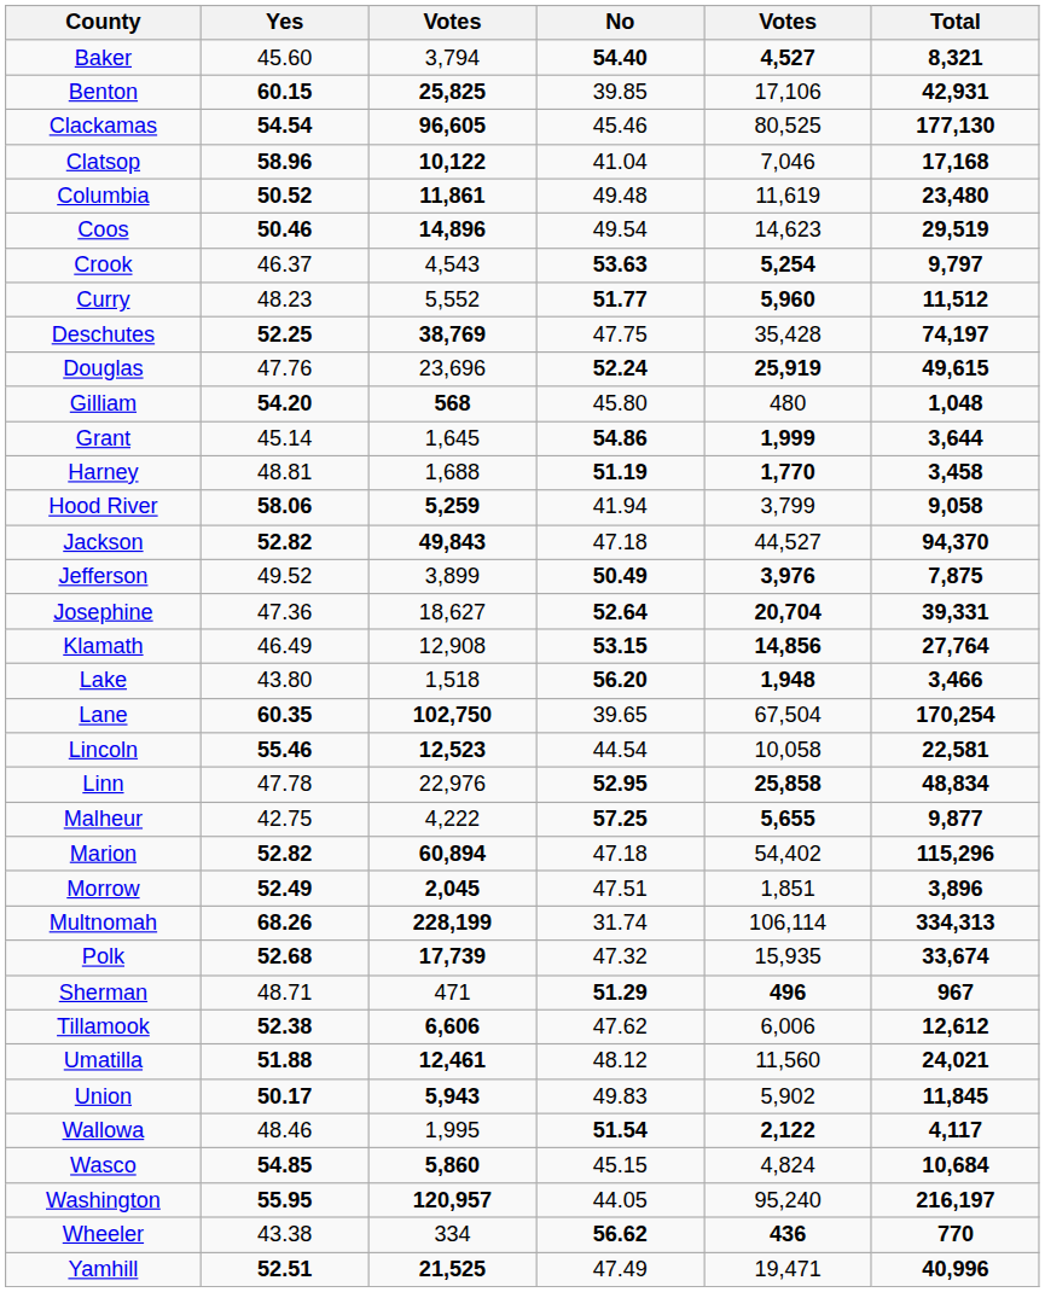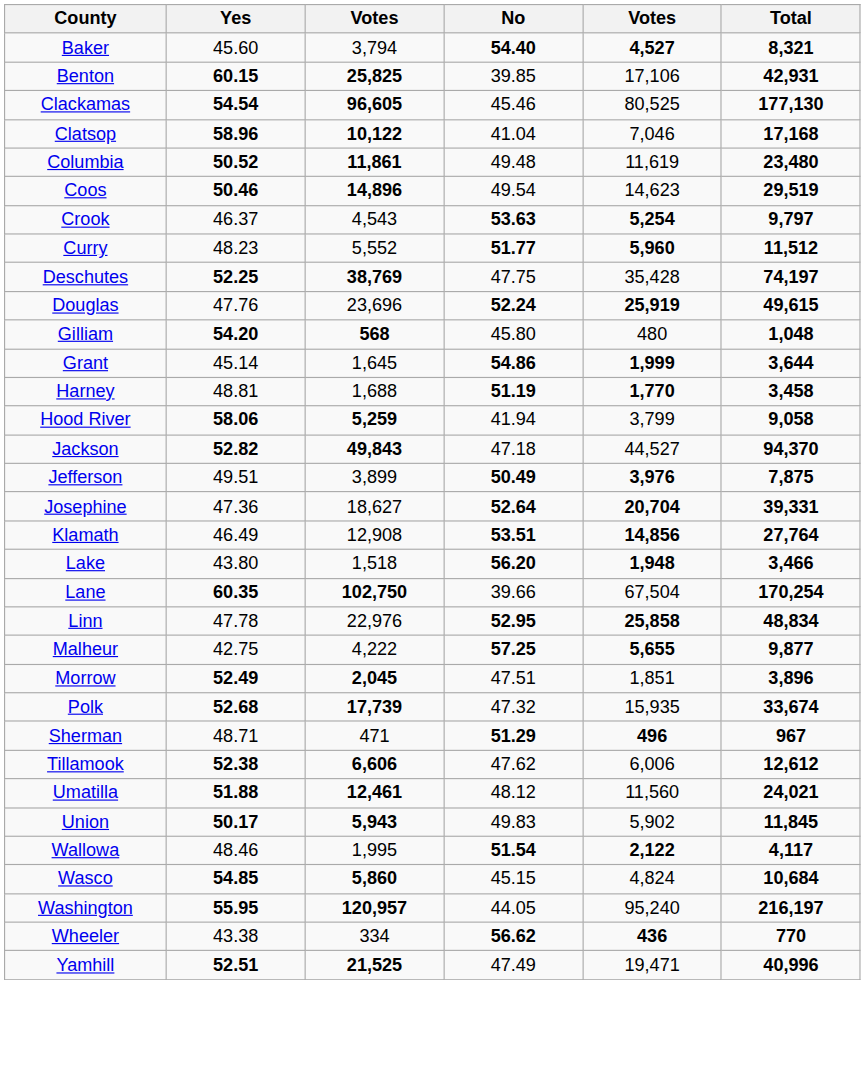 <table width="60%" class="wikitable sortable">
 <tr>
 <th width="11%">County</th>
 <th width="10%">Yes</th>
 <th width="10%">Votes</th>
 <th width="10%">No</th>
 <th width="10%">Votes</th>
 <th width="10%">Total</th>
 </tr>
 <tr>
 <td align="center"><a href='#'>Baker</a></td>
 <td align="center">45.60</td>
 <td align="center">3,794</td>
 <td align="center"><strong>54.40</strong></td>
 <td align="center"><strong>4,527</strong></td>
 <td align="center"><strong>8,321</strong></td>
 </tr>
 <tr>
 <td align="center"><a href='#'>Benton</a></td>
 <td align="center"><strong>60.15</strong></td>
 <td align="center"><strong>25,825</strong></td>
 <td align="center">39.85</td>
 <td align="center">17,106</td>
 <td align="center"><strong>42,931</strong></td>
 </tr>
 <tr>
 <td align="center"><a href='#'>Clackamas</a></td>
 <td align="center"><strong>54.54</strong></td>
 <td align="center"><strong>96,605</strong></td>
 <td align="center">45.46</td>
 <td align="center">80,525</td>
 <td align="center"><strong>177,130</strong></td>
 </tr>
 <tr>
 <td align="center"><a href='#'>Clatsop</a></td>
 <td align="center"><strong>58.96</strong></td>
 <td align="center"><strong>10,122</strong></td>
 <td align="center">41.04</td>
 <td align="center">7,046</td>
 <td align="center"><strong>17,168</strong></td>
 </tr>
 <tr>
 <td align="center"><a href='#'>Columbia</a></td>
 <td align="center"><strong>50.52</strong></td>
 <td align="center"><strong>11,861</strong></td>
 <td align="center">49.48</td>
 <td align="center">11,619</td>
 <td align="center"><strong>23,480</strong></td>
 </tr>
 <tr>
 <td align="center"><a href='#'>Coos</a></td>
 <td align="center"><strong>50.46</strong></td>
 <td align="center"><strong>14,896</strong></td>
 <td align="center">49.54</td>
 <td align="center">14,623</td>
 <td align="center"><strong>29,519</strong></td>
 </tr>
 <tr>
 <td align="center"><a href='#'>Crook</a></td>
 <td align="center">46.37</td>
 <td align="center">4,543</td>
 <td align="center"><strong>53.63</strong></td>
 <td align="center"><strong>5,254</strong></td>
 <td align="center"><strong>9,797</strong></td>
 </tr>
 <tr>
 <td align="center"><a href='#'>Curry</a></td>
 <td align="center">48.23</td>
 <td align="center">5,552</td>
 <td align="center"><strong>51.77</strong></td>
 <td align="center"><strong>5,960</strong></td>
 <td align="center"><strong>11,512</strong></td>
 </tr>
 <tr>
 <td align="center"><a href='#'>Deschutes</a></td>
 <td align="center"><strong>52.25</strong></td>
 <td align="center"><strong>38,769</strong></td>
 <td align="center">47.75</td>
 <td align="center">35,428</td>
 <td align="center"><strong>74,197</strong></td>
 </tr>
 <tr>
 <td align="center"><a href='#'>Douglas</a></td>
 <td align="center">47.76</td>
 <td align="center">23,696</td>
 <td align="center"><strong>52.24</strong></td>
 <td align="center"><strong>25,919</strong></td>
 <td align="center"><strong>49,615</strong></td>
 </tr>
 <tr>
 <td align="center"><a href='#'>Gilliam</a></td>
 <td align="center"><strong>54.20</strong></td>
 <td align="center"><strong>568</strong></td>
 <td align="center">45.80</td>
 <td align="center">480</td>
 <td align="center"><strong>1,048</strong></td>
 </tr>
 <tr>
 <td align="center"><a href='#'>Grant</a></td>
 <td align="center">45.14</td>
 <td align="center">1,645</td>
 <td align="center"><strong>54.86</strong></td>
 <td align="center"><strong>1,999</strong></td>
 <td align="center"><strong>3,644</strong></td>
 </tr>
 <tr>
 <td align="center"><a href='#'>Harney</a></td>
 <td align="center">48.81</td>
 <td align="center">1,688</td>
 <td align="center"><strong>51.19</strong></td>
 <td align="center"><strong>1,770</strong></td>
 <td align="center"><strong>3,458</strong></td>
 </tr>
 <tr>
 <td align="center"><a href='#'>Hood River</a></td>
 <td align="center"><strong>58.06</strong></td>
 <td align="center"><strong>5,259</strong></td>
 <td align="center">41.94</td>
 <td align="center">3,799</td>
 <td align="center"><strong>9,058</strong></td>
 </tr>
 <tr>
 <td align="center"><a href='#'>Jackson</a></td>
 <td align="center"><strong>52.82</strong></td>
 <td align="center"><strong>49,843</strong></td>
 <td align="center">47.18</td>
 <td align="center">44,527</td>
 <td align="center"><strong>94,370</strong></td>
 </tr>
 <tr>
 <td align="center"><a href='#'>Jefferson</a></td>
-<td align="center">49.52</td>
+<td align="center">49.51</td>
 <td align="center">3,899</td>
 <td align="center"><strong>50.49</strong></td>
 <td align="center"><strong>3,976</strong></td>
 <td align="center"><strong>7,875</strong></td>
 </tr>
 <tr>
 <td align="center"><a href='#'>Josephine</a></td>
 <td align="center">47.36</td>
 <td align="center">18,627</td>
 <td align="center"><strong>52.64</strong></td>
 <td align="center"><strong>20,704</strong></td>
 <td align="center"><strong>39,331</strong></td>
 </tr>
 <tr>
 <td align="center"><a href='#'>Klamath</a></td>
 <td align="center">46.49</td>
 <td align="center">12,908</td>
-<td align="center"><strong>53.15</strong></td>
+<td align="center"><strong>53.51</strong></td>
 <td align="center"><strong>14,856</strong></td>
 <td align="center"><strong>27,764</strong></td>
 </tr>
 <tr>
 <td align="center"><a href='#'>Lake</a></td>
 <td align="center">43.80</td>
 <td align="center">1,518</td>
 <td align="center"><strong>56.20</strong></td>
 <td align="center"><strong>1,948</strong></td>
 <td align="center"><strong>3,466</strong></td>
 </tr>
 <tr>
 <td align="center"><a href='#'>Lane</a></td>
 <td align="center"><strong>60.35</strong></td>
 <td align="center"><strong>102,750</strong></td>
-<td align="center">39.65</td>
+<td align="center">39.66</td>
 <td align="center">67,504</td>
 <td align="center"><strong>170,254</strong></td>
-</tr>
-<tr>
-<td align="center"><a href='#'>Lincoln</a></td>
-<td align="center"><strong>55.46</strong></td>
-<td align="center"><strong>12,523</strong></td>
-<td align="center">44.54</td>
-<td align="center">10,058</td>
-<td align="center"><strong>22,581</strong></td>
 </tr>
 <tr>
 <td align="center"><a href='#'>Linn</a></td>
 <td align="center">47.78</td>
 <td align="center">22,976</td>
 <td align="center"><strong>52.95</strong></td>
 <td align="center"><strong>25,858</strong></td>
 <td align="center"><strong>48,834</strong></td>
 </tr>
 <tr>
 <td align="center"><a href='#'>Malheur</a></td>
 <td align="center">42.75</td>
 <td align="center">4,222</td>
 <td align="center"><strong>57.25</strong></td>
 <td align="center"><strong>5,655</strong></td>
 <td align="center"><strong>9,877</strong></td>
 </tr>
 <tr>
-<td align="center"><a href='#'>Marion</a></td>
-<td align="center"><strong>52.82</strong></td>
-<td align="center"><strong>60,894</strong></td>
-<td align="center">47.18</td>
-<td align="center">54,402</td>
-<td align="center"><strong>115,296</strong></td>
-</tr>
-<tr>
 <td align="center"><a href='#'>Morrow</a></td>
 <td align="center"><strong>52.49</strong></td>
 <td align="center"><strong>2,045</strong></td>
 <td align="center">47.51</td>
 <td align="center">1,851</td>
 <td align="center"><strong>3,896</strong></td>
-</tr>
-<tr>
-<td align="center"><a href='#'>Multnomah</a></td>
-<td align="center"><strong>68.26</strong></td>
-<td align="center"><strong>228,199</strong></td>
-<td align="center">31.74</td>
-<td align="center">106,114</td>
-<td align="center"><strong>334,313</strong></td>
 </tr>
 <tr>
 <td align="center"><a href='#'>Polk</a></td>
 <td align="center"><strong>52.68</strong></td>
 <td align="center"><strong>17,739</strong></td>
 <td align="center">47.32</td>
 <td align="center">15,935</td>
 <td align="center"><strong>33,674</strong></td>
 </tr>
 <tr>
 <td align="center"><a href='#'>Sherman</a></td>
 <td align="center">48.71</td>
 <td align="center">471</td>
 <td align="center"><strong>51.29</strong></td>
 <td align="center"><strong>496</strong></td>
 <td align="center"><strong>967</strong></td>
 </tr>
 <tr>
 <td align="center"><a href='#'>Tillamook</a></td>
 <td align="center"><strong>52.38</strong></td>
 <td align="center"><strong>6,606</strong></td>
 <td align="center">47.62</td>
 <td align="center">6,006</td>
 <td align="center"><strong>12,612</strong></td>
 </tr>
 <tr>
 <td align="center"><a href='#'>Umatilla</a></td>
 <td align="center"><strong>51.88</strong></td>
 <td align="center"><strong>12,461</strong></td>
 <td align="center">48.12</td>
 <td align="center">11,560</td>
 <td align="center"><strong>24,021</strong></td>
 </tr>
 <tr>
 <td align="center"><a href='#'>Union</a></td>
 <td align="center"><strong>50.17</strong></td>
 <td align="center"><strong>5,943</strong></td>
 <td align="center">49.83</td>
 <td align="center">5,902</td>
 <td align="center"><strong>11,845</strong></td>
 </tr>
 <tr>
 <td align="center"><a href='#'>Wallowa</a></td>
 <td align="center">48.46</td>
 <td align="center">1,995</td>
 <td align="center"><strong>51.54</strong></td>
 <td align="center"><strong>2,122</strong></td>
 <td align="center"><strong>4,117</strong></td>
 </tr>
 <tr>
 <td align="center"><a href='#'>Wasco</a></td>
 <td align="center"><strong>54.85</strong></td>
 <td align="center"><strong>5,860</strong></td>
 <td align="center">45.15</td>
 <td align="center">4,824</td>
 <td align="center"><strong>10,684</strong></td>
 </tr>
 <tr>
 <td align="center"><a href='#'>Washington</a></td>
 <td align="center"><strong>55.95</strong></td>
 <td align="center"><strong>120,957</strong></td>
 <td align="center">44.05</td>
 <td align="center">95,240</td>
 <td align="center"><strong>216,197</strong></td>
 </tr>
 <tr>
 <td align="center"><a href='#'>Wheeler</a></td>
 <td align="center">43.38</td>
 <td align="center">334</td>
 <td align="center"><strong>56.62</strong></td>
 <td align="center"><strong>436</strong></td>
 <td align="center"><strong>770</strong></td>
 </tr>
 <tr>
 <td align="center"><a href='#'>Yamhill</a></td>
 <td align="center"><strong>52.51</strong></td>
 <td align="center"><strong>21,525</strong></td>
 <td align="center">47.49</td>
 <td align="center">19,471</td>
 <td align="center"><strong>40,996</strong></td>
 </tr>
 </table>
